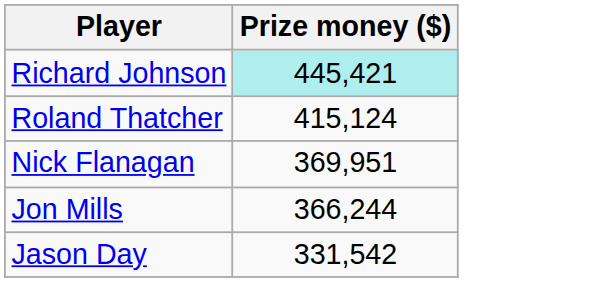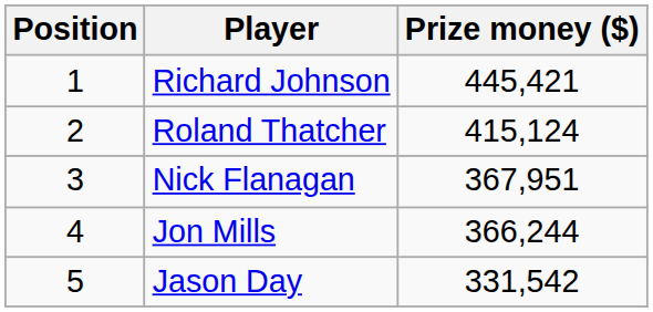 <table class="wikitable">
 <tr>
+<th>Position</th>
 <th>Player</th>
 <th>Prize money ($)</th>
 </tr>
 <tr>
+<td align=center>1</td>
 <td> <a href='#'>Richard Johnson</a></td>
-<td align=center style="background: paleturquoise;">445,421</td>
+<td align=center>445,421</td>
 </tr>
 <tr>
+<td align=center>2</td>
 <td> <a href='#'>Roland Thatcher</a></td>
 <td align=center>415,124</td>
 </tr>
 <tr>
+<td align=center>3</td>
 <td> <a href='#'>Nick Flanagan</a></td>
-<td align=center>369,951</td>
+<td align=center>367,951</td>
 </tr>
 <tr>
+<td align=center>4</td>
 <td> <a href='#'>Jon Mills</a></td>
 <td align=center>366,244</td>
 </tr>
 <tr>
+<td align=center>5</td>
 <td> <a href='#'>Jason Day</a></td>
 <td align=center>331,542</td>
 </tr>
 </table>
